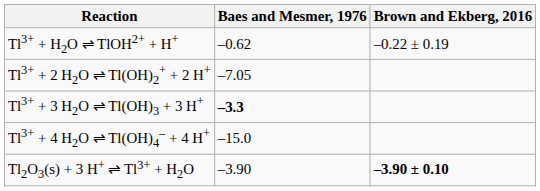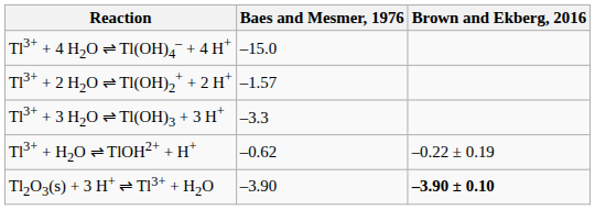 <table class="wikitable">
 <tr>
 <th>Reaction</th>
 <th>Baes and Mesmer, 1976</th>
 <th>Brown and Ekberg, 2016</th>
 </tr>
 <tr>
-<td>Tl<sup>3+</sup> + H<sub>2</sub>O ⇌ TlOH<sup>2+</sup> + H<sup>+</sup></td>
-<td>–0.62</td>
-<td>–0.22 ± 0.19</td>
+<td>Tl<sup>3+</sup> + 4 H<sub>2</sub>O ⇌ Tl(OH)<sub>4</sub><sup>–</sup> + 4 H<sup>+</sup></td>
+<td>–15.0</td>
+<td></td>
 </tr>
 <tr>
 <td>Tl<sup>3+</sup> + 2 H<sub>2</sub>O ⇌ Tl(OH)<sub>2</sub><sup>+</sup> + 2 H<sup>+</sup></td>
-<td>–7.05</td>
+<td>–1.57</td>
 <td></td>
 </tr>
 <tr>
 <td>Tl<sup>3+</sup> + 3 H<sub>2</sub>O ⇌ Tl(OH)<sub>3</sub> + 3 H<sup>+</sup></td>
-<td><strong>–3.3</strong></td>
+<td>–3.3</td>
 <td></td>
 </tr>
 <tr>
-<td>Tl<sup>3+</sup> + 4 H<sub>2</sub>O ⇌ Tl(OH)<sub>4</sub><sup>–</sup> + 4 H<sup>+</sup></td>
-<td>–15.0</td>
-<td></td>
+<td>Tl<sup>3+</sup> + H<sub>2</sub>O ⇌ TlOH<sup>2+</sup> + H<sup>+</sup></td>
+<td>–0.62</td>
+<td>–0.22 ± 0.19</td>
 </tr>
 <tr>
 <td> Tl<sub>2</sub>O<sub>3</sub>(s) + 3 H<sup>+</sup> ⇌ Tl<sup>3+</sup> +  H<sub>2</sub>O</td>
 <td>–3.90</td>
 <td><strong>–3.90 ± 0.10</strong></td>
 </tr>
 </table>
